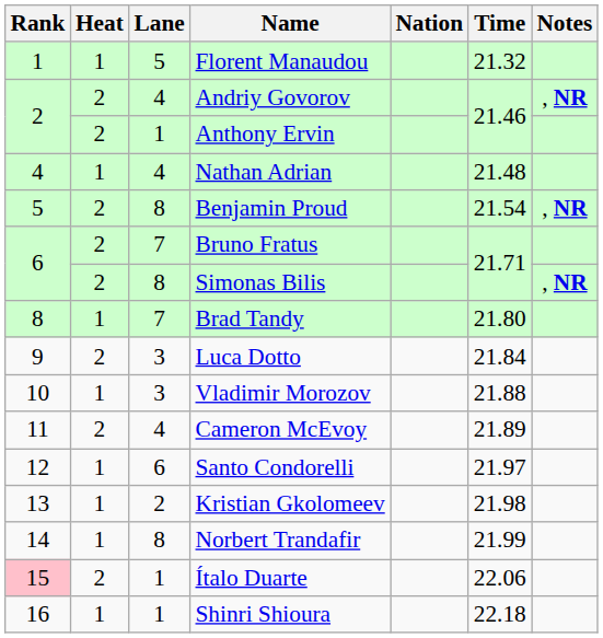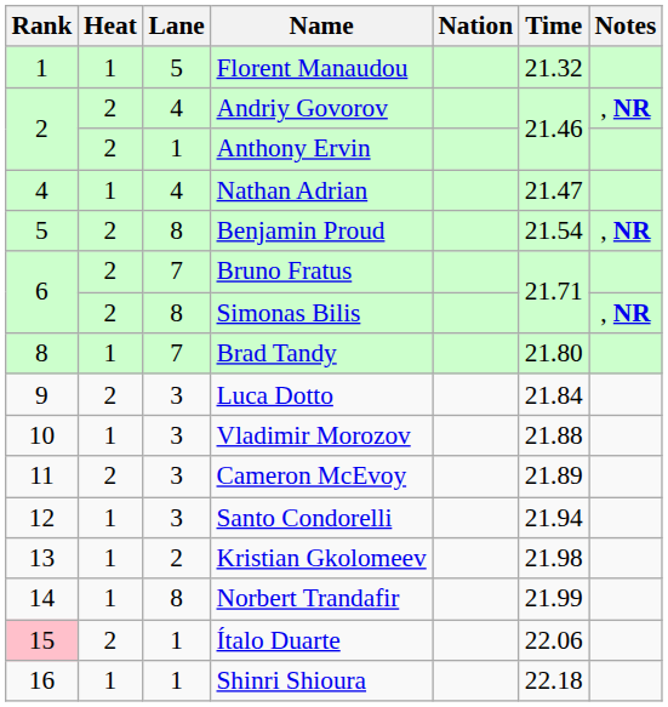 <table class="wikitable sortable" style="text-align:center">
 <tr>
 <th>Rank</th>
 <th>Heat</th>
 <th>Lane</th>
 <th>Name</th>
 <th>Nation</th>
 <th>Time</th>
 <th>Notes</th>
 </tr>
 <tr bgcolor=ccffcc>
 <td>1</td>
 <td>1</td>
 <td>5</td>
 <td align="left"><a href='#'>Florent Manaudou</a></td>
 <td align="left"></td>
 <td>21.32</td>
 <td></td>
 </tr>
 <tr bgcolor=ccffcc>
 <td rowspan=2>2</td>
 <td>2</td>
 <td>4</td>
 <td align="left"><a href='#'>Andriy Govorov</a></td>
 <td align="left"></td>
 <td rowspan=2>21.46</td>
 <td>, <strong><a href='#'>NR</a></strong></td>
 </tr>
 <tr bgcolor=ccffcc>
 <td>2</td>
 <td>1</td>
 <td align="left"><a href='#'>Anthony Ervin</a></td>
 <td align="left"></td>
 <td></td>
 </tr>
 <tr bgcolor=ccffcc>
 <td>4</td>
 <td>1</td>
 <td>4</td>
 <td align="left"><a href='#'>Nathan Adrian</a></td>
 <td align="left"></td>
-<td>21.48</td>
+<td>21.47</td>
 <td></td>
 </tr>
 <tr bgcolor=ccffcc>
 <td>5</td>
 <td>2</td>
 <td>8</td>
 <td align="left"><a href='#'>Benjamin Proud</a></td>
 <td align="left"></td>
 <td>21.54</td>
 <td>, <strong><a href='#'>NR</a></strong></td>
 </tr>
 <tr bgcolor=ccffcc>
 <td rowspan=2>6</td>
 <td>2</td>
 <td>7</td>
 <td align="left"><a href='#'>Bruno Fratus</a></td>
 <td align="left"></td>
 <td rowspan=2>21.71</td>
 <td></td>
 </tr>
 <tr bgcolor=ccffcc>
 <td>2</td>
 <td>8</td>
 <td align="left"><a href='#'>Simonas Bilis</a></td>
 <td align="left"></td>
 <td>, <strong><a href='#'>NR</a></strong></td>
 </tr>
 <tr bgcolor=ccffcc>
 <td>8</td>
 <td>1</td>
 <td>7</td>
 <td align="left"><a href='#'>Brad Tandy</a></td>
 <td align="left"></td>
 <td>21.80</td>
 <td></td>
 </tr>
 <tr>
 <td>9</td>
 <td>2</td>
 <td>3</td>
 <td align="left"><a href='#'>Luca Dotto</a></td>
 <td align="left"></td>
 <td>21.84</td>
 <td></td>
 </tr>
 <tr>
 <td>10</td>
 <td>1</td>
 <td>3</td>
 <td align="left"><a href='#'>Vladimir Morozov</a></td>
 <td align="left"></td>
 <td>21.88</td>
 <td></td>
 </tr>
 <tr>
 <td>11</td>
 <td>2</td>
-<td>4</td>
+<td>3</td>
 <td align="left"><a href='#'>Cameron McEvoy</a></td>
 <td align="left"></td>
 <td>21.89</td>
 <td></td>
 </tr>
 <tr>
 <td>12</td>
 <td>1</td>
-<td>6</td>
+<td>3</td>
 <td align="left"><a href='#'>Santo Condorelli</a></td>
 <td align="left"></td>
-<td>21.97</td>
+<td>21.94</td>
 <td></td>
 </tr>
 <tr>
 <td>13</td>
 <td>1</td>
 <td>2</td>
 <td align="left"><a href='#'>Kristian Gkolomeev</a></td>
 <td align="left"></td>
 <td>21.98</td>
 <td></td>
 </tr>
 <tr>
 <td>14</td>
 <td>1</td>
 <td>8</td>
 <td align="left"><a href='#'>Norbert Trandafir</a></td>
 <td align="left"></td>
 <td>21.99</td>
 <td></td>
 </tr>
 <tr>
 <td style="background: pink;">15</td>
 <td>2</td>
 <td>1</td>
 <td align="left"><a href='#'>Ítalo Duarte</a></td>
 <td align="left"></td>
 <td>22.06</td>
 <td></td>
 </tr>
 <tr>
 <td>16</td>
 <td>1</td>
 <td>1</td>
 <td align="left"><a href='#'>Shinri Shioura</a></td>
 <td align="left"></td>
 <td>22.18</td>
 <td></td>
 </tr>
 </table>
